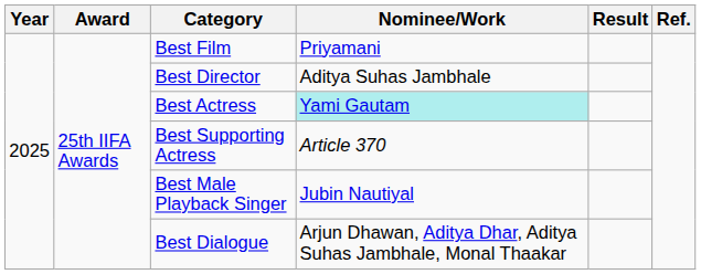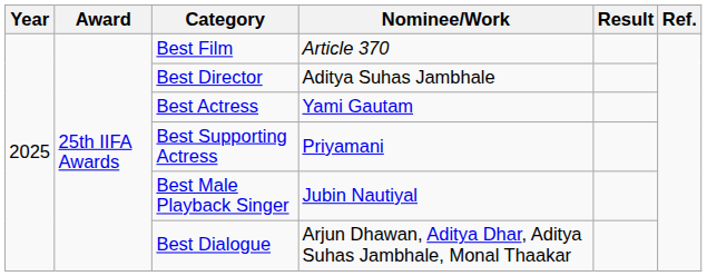 <table class="wikitable">
 <tr>
 <th>Year</th>
 <th>Award</th>
 <th>Category</th>
 <th>Nominee/Work</th>
 <th>Result</th>
 <th>Ref.</th>
 </tr>
 <tr>
 <td rowspan="6">2025</td>
 <td rowspan="6"><a href='#'>25th IIFA Awards</a></td>
 <td><a href='#'>Best Film</a></td>
-<td><a href='#'>Priyamani</a></td>
+<td><em>Article 370</em></td>
 <td></td>
 <td rowspan="6"></td>
 </tr>
 <tr>
 <td><a href='#'>Best Director</a></td>
 <td>Aditya Suhas Jambhale</td>
 <td></td>
 </tr>
 <tr>
 <td><a href='#'>Best Actress</a></td>
-<td style="background: paleturquoise;"><a href='#'>Yami Gautam</a></td>
+<td><a href='#'>Yami Gautam</a></td>
 <td></td>
 </tr>
 <tr>
 <td><a href='#'>Best Supporting Actress</a></td>
-<td><em>Article 370</em></td>
+<td><a href='#'>Priyamani</a></td>
 <td></td>
 </tr>
 <tr>
 <td><a href='#'>Best Male Playback Singer</a></td>
 <td><a href='#'>Jubin Nautiyal</a> </td>
 <td></td>
 </tr>
 <tr>
 <td><a href='#'>Best Dialogue</a></td>
 <td>Arjun Dhawan, <a href='#'>Aditya Dhar</a>, Aditya Suhas Jambhale, Monal Thaakar</td>
 <td></td>
 </tr>
 </table>
